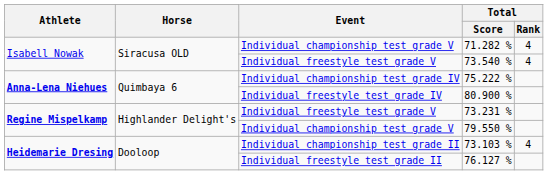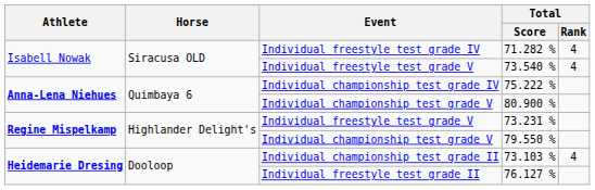 <table class=wikitable style="font-size:90%">
 <tr>
 <th rowspan="2">Athlete</th>
 <th rowspan="2">Horse</th>
 <th rowspan="2">Event</th>
 <th colspan="2">Total</th>
 </tr>
 <tr>
 <th>Score</th>
 <th>Rank</th>
 </tr>
 <tr>
 <td rowspan="2"><a href='#'>Isabell Nowak</a></td>
 <td rowspan="2">Siracusa OLD</td>
-<td><a href='#'>Individual championship test grade V</a></td>
+<td><a href='#'>Individual freestyle test grade IV</a></td>
 <td align=center>71.282 %</td>
 <td align=center>4</td>
 </tr>
 <tr>
 <td><a href='#'>Individual freestyle test grade V</a></td>
 <td align=center>73.540 %</td>
 <td align=center>4</td>
 </tr>
 <tr>
 <td rowspan="2"><strong><a href='#'>Anna-Lena Niehues</a></strong></td>
 <td rowspan="2">Quimbaya 6</td>
 <td><a href='#'>Individual championship test grade IV</a></td>
 <td align=center>75.222 %</td>
 <td align=center></td>
 </tr>
 <tr>
-<td><a href='#'>Individual freestyle test grade IV</a></td>
+<td><a href='#'>Individual championship test grade V</a></td>
 <td align=center>80.900 %</td>
 <td align=center></td>
 </tr>
 <tr>
 <td rowspan="2"><strong><a href='#'>Regine Mispelkamp</a></strong></td>
 <td rowspan="2">Highlander Delight's</td>
 <td><a href='#'>Individual freestyle test grade V</a></td>
 <td align=center>73.231 %</td>
 <td align=center></td>
 </tr>
 <tr>
 <td><a href='#'>Individual championship test grade V</a></td>
 <td align=center>79.550 %</td>
 <td align=center></td>
 </tr>
 <tr>
 <td rowspan="2"><strong><a href='#'>Heidemarie Dresing</a></strong></td>
 <td rowspan="2">Dooloop</td>
 <td><a href='#'>Individual championship test grade II</a></td>
 <td align=center>73.103 %</td>
 <td align=center>4</td>
 </tr>
 <tr>
 <td><a href='#'>Individual freestyle test grade II</a></td>
 <td align=center>76.127 %</td>
 <td align=center></td>
 </tr>
 </table>
